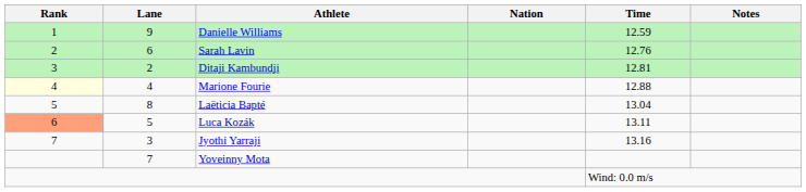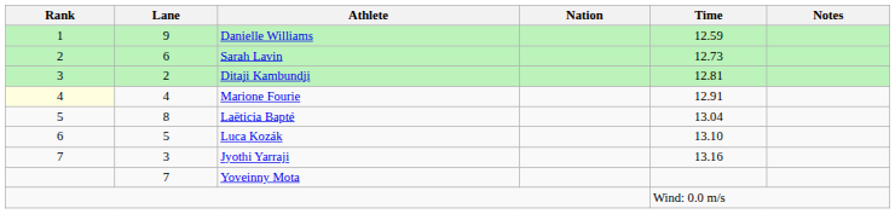 <table class="wikitable sortable" style="text-align:center;width: 70%;">
 <tr>
 <th>Rank</th>
 <th>Lane</th>
 <th>Athlete</th>
 <th>Nation</th>
 <th>Time</th>
 <th>Notes</th>
 </tr>
 <tr bgcolor="#bbf3bb">
 <td>1</td>
 <td>9</td>
 <td align=left><a href='#'>Danielle Williams</a></td>
 <td align=left></td>
 <td>12.59</td>
 <td></td>
 </tr>
 <tr bgcolor="#bbf3bb">
 <td>2</td>
 <td>6</td>
 <td align=left><a href='#'>Sarah Lavin</a></td>
 <td align=left></td>
-<td>12.76</td>
+<td>12.73</td>
 <td></td>
 </tr>
 <tr bgcolor="#bbf3bb">
 <td>3</td>
 <td>2</td>
 <td align=left><a href='#'>Ditaji Kambundji</a></td>
 <td align=left></td>
 <td>12.81</td>
 <td></td>
 </tr>
 <tr>
 <td style="background: lightyellow;">4</td>
 <td>4</td>
 <td align=left><a href='#'>Marione Fourie</a></td>
 <td align=left></td>
-<td>12.88</td>
+<td>12.91</td>
 <td></td>
 </tr>
 <tr>
 <td>5</td>
 <td>8</td>
 <td align=left><a href='#'>Laëticia Bapté</a></td>
 <td align=left></td>
 <td>13.04</td>
 <td></td>
 </tr>
 <tr>
-<td style="background: lightsalmon;">6</td>
+<td>6</td>
 <td>5</td>
 <td align=left><a href='#'>Luca Kozák</a></td>
 <td align=left></td>
-<td>13.11</td>
+<td>13.10</td>
 <td></td>
 </tr>
 <tr>
 <td>7</td>
 <td>3</td>
 <td align=left><a href='#'>Jyothi Yarraji</a></td>
 <td align=left></td>
 <td>13.16</td>
 <td></td>
 </tr>
 <tr>
 <td></td>
 <td>7</td>
 <td align=left><a href='#'>Yoveinny Mota</a></td>
 <td align=left></td>
 <td></td>
 <td></td>
 </tr>
 <tr class="sortbottom">
 <td colspan="4"></td>
 <td colspan="2" style="text-align:left;">Wind: 0.0 m/s</td>
 </tr>
 </table>
